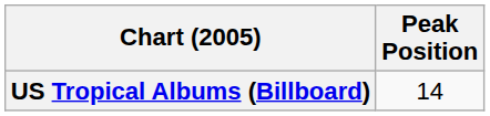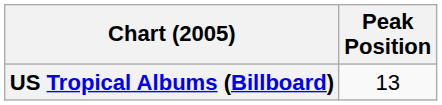 <table class="wikitable plainrowheaders" style="text-align:center;">
 <tr>
 <th scope="col">Chart (2005)</th>
 <th scope="col">Peak <br> Position</th>
 </tr>
 <tr>
 <th scope="row">US <a href='#'>Tropical Albums</a> (<a href='#'>Billboard</a>) </th>
-<td align=center>14</td>
+<td align=center>13</td>
 </tr>
 </table>
